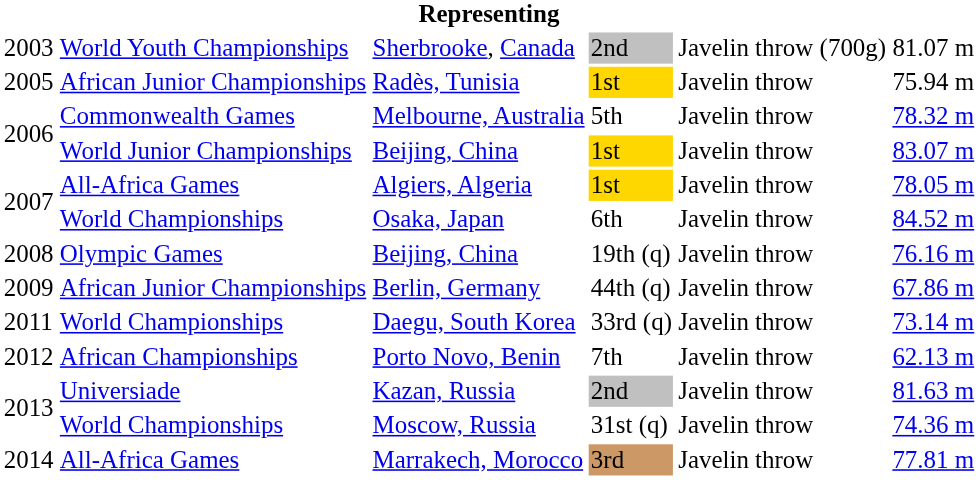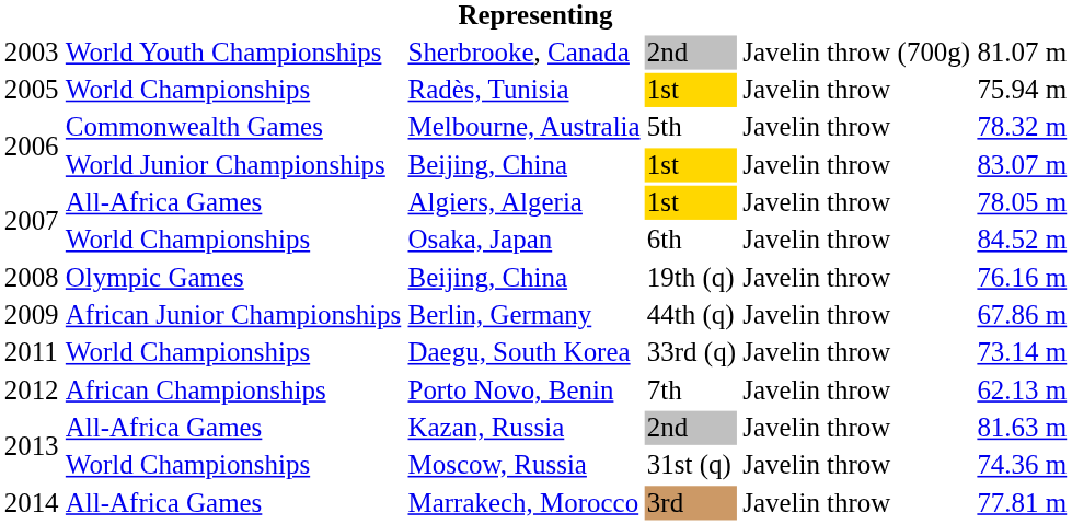 <table>
 <tr>
 <th colspan="6">Representing </th>
 </tr>
 <tr>
 <td>2003</td>
 <td><a href='#'>World Youth Championships</a></td>
 <td><a href='#'>Sherbrooke</a>, <a href='#'>Canada</a></td>
 <td bgcolor="silver">2nd</td>
 <td>Javelin throw (700g)</td>
 <td>81.07 m</td>
 </tr>
 <tr>
 <td>2005</td>
-<td><a href='#'>African Junior Championships</a></td>
+<td><a href='#'>World Championships</a></td>
 <td><a href='#'>Radès, Tunisia</a></td>
 <td bgcolor="gold">1st</td>
 <td>Javelin throw</td>
 <td>75.94 m</td>
 </tr>
 <tr>
 <td rowspan=2>2006</td>
 <td><a href='#'>Commonwealth Games</a></td>
 <td><a href='#'>Melbourne, Australia</a></td>
 <td>5th</td>
 <td>Javelin throw</td>
 <td><a href='#'>78.32 m</a></td>
 </tr>
 <tr>
 <td><a href='#'>World Junior Championships</a></td>
 <td><a href='#'>Beijing, China</a></td>
 <td bgcolor="gold">1st</td>
 <td>Javelin throw</td>
 <td><a href='#'>83.07 m</a></td>
 </tr>
 <tr>
 <td rowspan=2>2007</td>
 <td><a href='#'>All-Africa Games</a></td>
 <td><a href='#'>Algiers, Algeria</a></td>
 <td bgcolor="gold">1st</td>
 <td>Javelin throw</td>
 <td><a href='#'>78.05 m</a></td>
 </tr>
 <tr>
 <td><a href='#'>World Championships</a></td>
 <td><a href='#'>Osaka, Japan</a></td>
 <td>6th</td>
 <td>Javelin throw</td>
 <td><a href='#'>84.52 m</a></td>
 </tr>
 <tr>
 <td>2008</td>
 <td><a href='#'>Olympic Games</a></td>
 <td><a href='#'>Beijing, China</a></td>
 <td>19th (q)</td>
 <td>Javelin throw</td>
 <td><a href='#'>76.16 m</a></td>
 </tr>
 <tr>
 <td>2009</td>
 <td><a href='#'>African Junior Championships</a></td>
 <td><a href='#'>Berlin, Germany</a></td>
 <td>44th (q)</td>
 <td>Javelin throw</td>
 <td><a href='#'>67.86 m</a></td>
 </tr>
 <tr>
 <td>2011</td>
 <td><a href='#'>World Championships</a></td>
 <td><a href='#'>Daegu, South Korea</a></td>
 <td>33rd (q)</td>
 <td>Javelin throw</td>
 <td><a href='#'>73.14 m</a></td>
 </tr>
 <tr>
 <td>2012</td>
 <td><a href='#'>African Championships</a></td>
 <td><a href='#'>Porto Novo, Benin</a></td>
 <td>7th</td>
 <td>Javelin throw</td>
 <td><a href='#'>62.13 m</a></td>
 </tr>
 <tr>
 <td rowspan=2>2013</td>
-<td><a href='#'>Universiade</a></td>
+<td><a href='#'>All-Africa Games</a></td>
 <td><a href='#'>Kazan, Russia</a></td>
 <td bgcolor=silver>2nd</td>
 <td>Javelin throw</td>
 <td><a href='#'>81.63 m</a></td>
 </tr>
 <tr>
 <td><a href='#'>World Championships</a></td>
 <td><a href='#'>Moscow, Russia</a></td>
 <td>31st (q)</td>
 <td>Javelin throw</td>
 <td><a href='#'>74.36 m</a></td>
 </tr>
 <tr>
 <td>2014</td>
 <td><a href='#'>All-Africa Games</a></td>
 <td><a href='#'>Marrakech, Morocco</a></td>
 <td bgcolor=cc9966>3rd</td>
 <td>Javelin throw</td>
 <td><a href='#'>77.81 m</a></td>
 </tr>
 </table>
